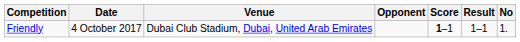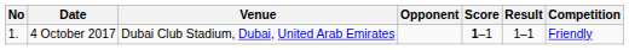 <table class="wikitable" style="font-size:100%;">
 <tr>
-<th>Competition</th>
+<th>No</th>
 <th>Date</th>
 <th>Venue</th>
 <th>Opponent</th>
 <th>Score</th>
 <th>Result</th>
-<th>No</th>
+<th>Competition</th>
 </tr>
 <tr>
-<td><a href='#'>Friendly</a></td>
+<td>1.</td>
 <td>4 October 2017</td>
 <td>Dubai Club Stadium, <a href='#'>Dubai</a>, <a href='#'>United Arab Emirates</a></td>
 <td></td>
 <td align=center><strong>1</strong>–1</td>
 <td align=center>1–1</td>
-<td>1.</td>
+<td><a href='#'>Friendly</a></td>
 </tr>
 </table>
